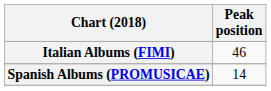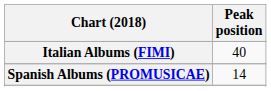 <table class="wikitable sortable plainrowheaders" style="text-align:center">
 <tr>
 <th scope="col">Chart (2018)</th>
 <th scope="col">Peak<br> position</th>
 </tr>
 <tr>
 </tr>
 <tr>
 </tr>
 <tr>
 </tr>
 <tr>
 </tr>
 <tr>
 </tr>
 <tr>
 </tr>
 <tr>
 </tr>
 <tr>
 <th scope="row">Italian Albums (<a href='#'>FIMI</a>)</th>
-<td>46</td>
+<td>40</td>
 </tr>
 <tr>
 </tr>
 <tr>
 <th scope="row">Spanish Albums (<a href='#'>PROMUSICAE</a>)</th>
 <td>14</td>
 </tr>
 <tr>
 </tr>
 <tr>
 </tr>
 </table>
